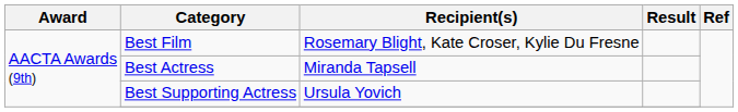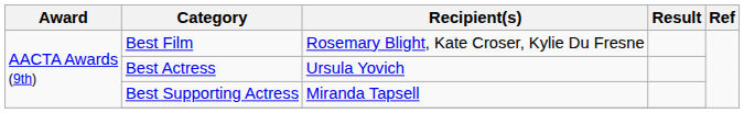 <table class="wikitable">
 <tr>
 <th>Award</th>
 <th>Category</th>
 <th>Recipient(s)</th>
 <th>Result</th>
 <th>Ref</th>
 </tr>
 <tr>
 <td rowspan=5><a href='#'>AACTA Awards</a><br><small>(<a href='#'>9th</a>)</small></td>
 <td><a href='#'>Best Film</a></td>
 <td><a href='#'>Rosemary Blight</a>, Kate Croser, Kylie Du Fresne</td>
 <td></td>
 <td rowspan=5></td>
 </tr>
 <tr>
 <td><a href='#'>Best Actress</a></td>
-<td><a href='#'>Miranda Tapsell</a></td>
+<td><a href='#'>Ursula Yovich</a></td>
 <td></td>
 </tr>
 <tr>
 <td><a href='#'>Best Supporting Actress</a></td>
-<td><a href='#'>Ursula Yovich</a></td>
+<td><a href='#'>Miranda Tapsell</a></td>
 <td></td>
 </tr>
 <tr>
 </tr>
 </table>
